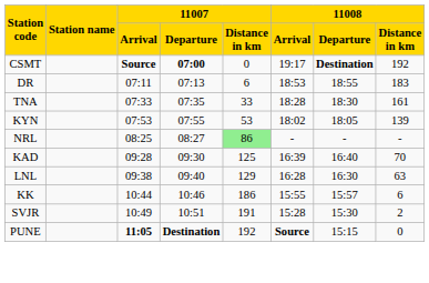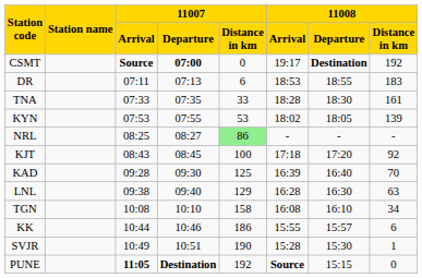 <table class="wikitable plainrowheaders unsortable" style="text-align:center">
 <tr>
 <th scope="col" rowspan="2" style="background:gold;">Station<br>code</th>
 <th scope="col" rowspan="2" style="background:gold;">Station name</th>
 <th scope="col" colspan="3" style="background:gold;">11007</th>
 <th scope="col" colspan="3" style="background:gold;">11008</th>
 </tr>
 <tr>
 <th scope="col" colspan="1" style="background:gold;">Arrival</th>
 <th scope="col" colspan="1" style="background:gold;">Departure</th>
 <th scope="col" colspan="1" style="background:gold;">Distance<br>in km</th>
 <th scope="col" colspan="1" style="background:gold;">Arrival</th>
 <th scope="col" colspan="1" style="background:gold;">Departure</th>
 <th scope="col" colspan="1" style="background:gold;">Distance<br>in km</th>
 </tr>
 <tr>
 <td>CSMT</td>
 <td></td>
 <td><strong>Source</strong></td>
 <td><strong>07:00</strong></td>
 <td>0</td>
 <td>19:17</td>
 <td><strong>Destination</strong></td>
 <td>192</td>
 </tr>
 <tr>
 <td>DR</td>
 <td></td>
 <td>07:11</td>
 <td>07:13</td>
 <td>6</td>
 <td>18:53</td>
 <td>18:55</td>
 <td>183</td>
 </tr>
 <tr>
 <td>TNA</td>
 <td></td>
 <td>07:33</td>
 <td>07:35</td>
 <td>33</td>
 <td>18:28</td>
 <td>18:30</td>
 <td>161</td>
 </tr>
 <tr>
 <td>KYN</td>
 <td></td>
 <td>07:53</td>
 <td>07:55</td>
 <td>53</td>
 <td>18:02</td>
 <td>18:05</td>
 <td>139</td>
 </tr>
 <tr>
 <td>NRL</td>
 <td></td>
 <td>08:25</td>
 <td>08:27</td>
 <td style="background: lightgreen;">86</td>
 <td>-</td>
 <td>-</td>
 <td>-</td>
 </tr>
 <tr>
+<td>KJT</td>
+<td></td>
+<td>08:43</td>
+<td>08:45</td>
+<td>100</td>
+<td>17:18</td>
+<td>17:20</td>
+<td>92</td>
+</tr>
+<tr>
 <td>KAD</td>
 <td></td>
 <td>09:28</td>
 <td>09:30</td>
 <td>125</td>
 <td>16:39</td>
 <td>16:40</td>
 <td>70</td>
 </tr>
 <tr>
 <td>LNL</td>
 <td></td>
 <td>09:38</td>
 <td>09:40</td>
 <td>129</td>
 <td>16:28</td>
 <td>16:30</td>
 <td>63</td>
 </tr>
 <tr>
+<td>TGN</td>
+<td></td>
+<td>10:08</td>
+<td>10:10</td>
+<td>158</td>
+<td>16:08</td>
+<td>16:10</td>
+<td>34</td>
+</tr>
+<tr>
 <td>KK</td>
 <td></td>
 <td>10:44</td>
 <td>10:46</td>
 <td>186</td>
 <td>15:55</td>
 <td>15:57</td>
 <td>6</td>
 </tr>
 <tr>
 <td>SVJR</td>
 <td></td>
 <td>10:49</td>
 <td>10:51</td>
-<td>191</td>
+<td>190</td>
 <td>15:28</td>
 <td>15:30</td>
-<td>2</td>
+<td>1</td>
 </tr>
 <tr>
 <td>PUNE</td>
 <td></td>
 <td><strong>11:05</strong></td>
 <td><strong>Destination</strong></td>
 <td>192</td>
 <td><strong>Source</strong></td>
 <td>15:15</td>
 <td>0</td>
 </tr>
 </table>
